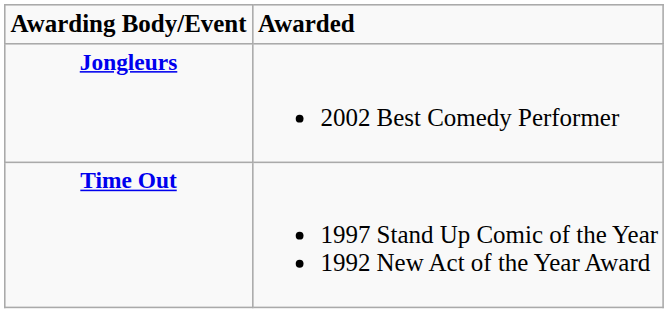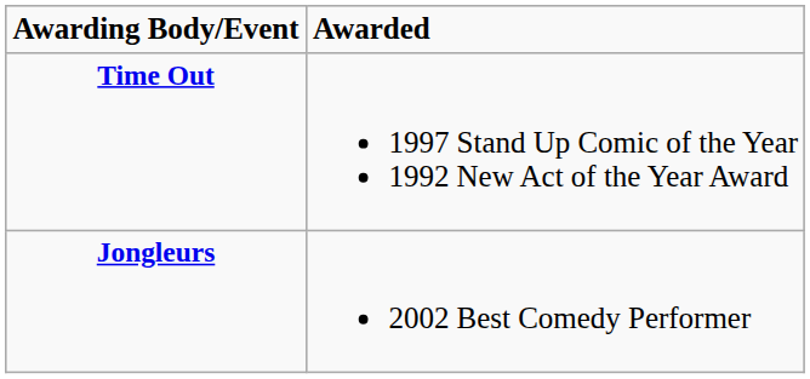 <table class="wikitable" align="center">
 <tr>
 <td><strong>Awarding Body/Event</strong></td>
 <td><strong>Awarded</strong></td>
 </tr>
 <tr>
+<td valign="top" align="center" style="font-size:15px; font-weight:bold;"><a href='#'>Time Out</a></td>
+<td><br><ul><li>1997 Stand Up Comic of the Year</li><li>1992 New Act of the Year Award</li></ul></td>
+</tr>
+<tr>
 <td valign="top" align="center" style="font-size:15px; font-weight:bold;"><a href='#'>Jongleurs</a></td>
 <td><br><ul><li>2002 Best Comedy Performer</li></ul></td>
 </tr>
-<tr>
-<td valign="top" align="center" style="font-size:15px; font-weight:bold;"><a href='#'>Time Out</a></td>
-<td><br><ul><li>1997 Stand Up Comic of the Year</li><li>1992 New Act of the Year Award</li></ul></td>
-</tr>
 </table>
